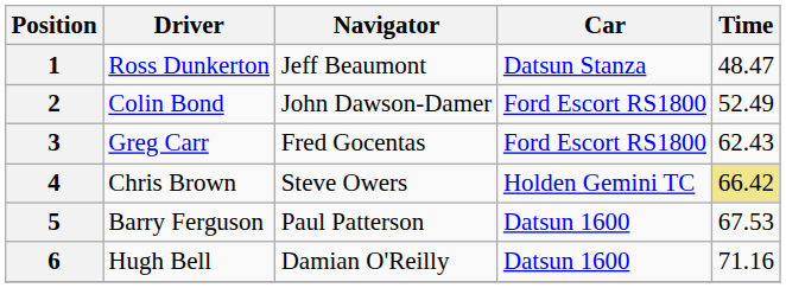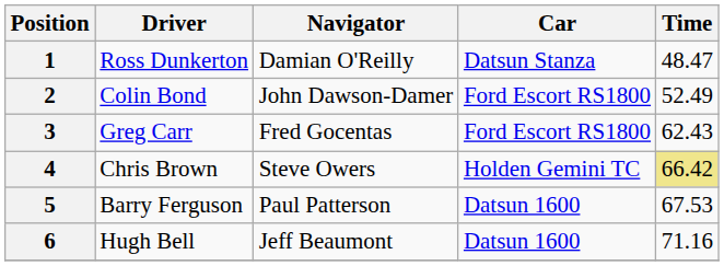 <table class="wikitable" border="1">
 <tr>
 <th>Position</th>
 <th>Driver</th>
 <th>Navigator</th>
 <th>Car</th>
 <th>Time</th>
 </tr>
 <tr>
 <th>1</th>
 <td><a href='#'>Ross Dunkerton</a></td>
-<td>Jeff Beaumont</td>
+<td>Damian O'Reilly</td>
 <td><a href='#'>Datsun Stanza</a></td>
 <td align="center">48.47</td>
 </tr>
 <tr>
 <th>2</th>
 <td><a href='#'>Colin Bond</a></td>
 <td>John Dawson-Damer</td>
 <td><a href='#'>Ford Escort RS1800</a></td>
 <td align="center">52.49</td>
 </tr>
 <tr>
 <th>3</th>
 <td><a href='#'>Greg Carr</a></td>
 <td>Fred Gocentas</td>
 <td><a href='#'>Ford Escort RS1800</a></td>
 <td align="center">62.43</td>
 </tr>
 <tr>
 <th>4</th>
 <td>Chris Brown</td>
 <td>Steve Owers</td>
 <td><a href='#'>Holden Gemini TC</a></td>
 <td align="center" style="background: khaki;">66.42</td>
 </tr>
 <tr>
 <th>5</th>
 <td>Barry Ferguson</td>
 <td>Paul Patterson</td>
 <td><a href='#'>Datsun 1600</a></td>
 <td align="center">67.53</td>
 </tr>
 <tr>
 <th>6</th>
 <td>Hugh Bell</td>
-<td>Damian O'Reilly</td>
+<td>Jeff Beaumont</td>
 <td><a href='#'>Datsun 1600</a></td>
 <td align="center">71.16</td>
 </tr>
 <tr>
 </tr>
 </table>
